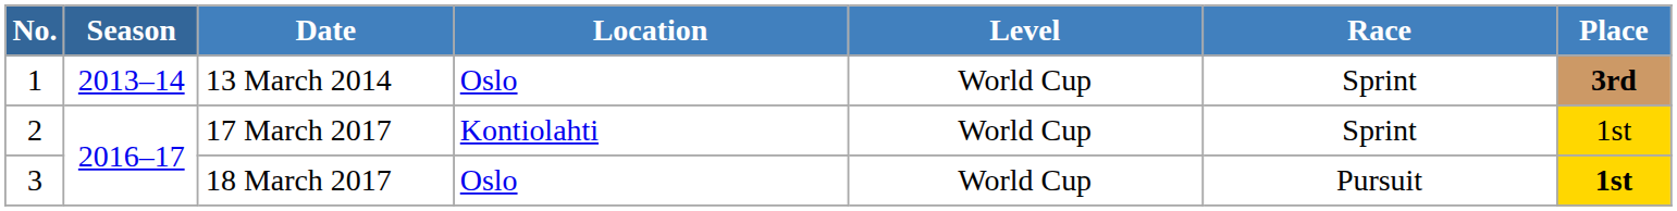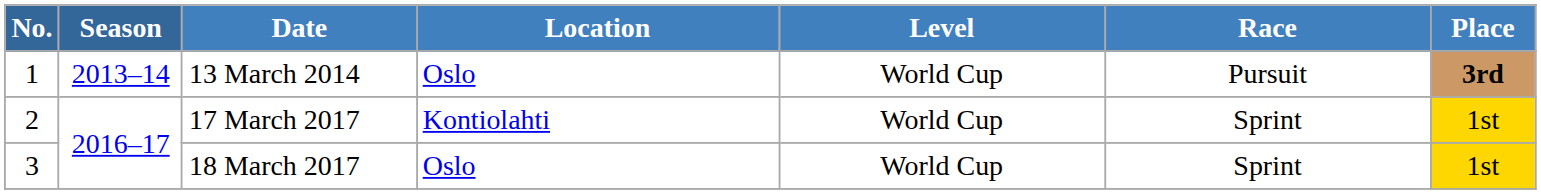 <table class="wikitable sortable" style="font-size:95%; text-align:center; border:grey solid 1px; border-collapse:collapse; background:#ffffff;">
 <tr style="background:#efefef;">
 <th style="background-color:#369; color:white; width:20px;">No.</th>
 <th style="background-color:#369; color:white; width:60px;">Season</th>
 <th style="background-color:#4180be; color:white; width:120px;">Date</th>
 <th style="background-color:#4180be; color:white; width:190px;">Location</th>
 <th style="background-color:#4180be; color:white; width:170px;">Level</th>
 <th style="background-color:#4180be; color:white; width:170px;">Race</th>
 <th style="background-color:#4180be; color:white; width:50px;">Place</th>
 </tr>
 <tr>
 <td>1</td>
 <td rowspan="1"><a href='#'>2013–14</a></td>
 <td align=left>13 March 2014</td>
 <td align=left> <a href='#'>Oslo</a></td>
 <td>World Cup</td>
-<td>Sprint</td>
+<td>Pursuit</td>
 <td bgcolor="cc9966"><strong>3rd</strong></td>
 </tr>
 <tr>
 <td>2</td>
 <td rowspan="2"><a href='#'>2016–17</a></td>
 <td align=left>17 March 2017</td>
 <td align=left> <a href='#'>Kontiolahti</a></td>
 <td>World Cup</td>
 <td>Sprint</td>
 <td bgcolor="gold">1st</td>
 </tr>
 <tr>
 <td>3</td>
 <td align=left>18 March 2017</td>
 <td align=left> <a href='#'>Oslo</a></td>
 <td>World Cup</td>
-<td>Pursuit</td>
-<td bgcolor="gold"><strong>1st</strong></td>
+<td>Sprint</td>
+<td bgcolor="gold">1st</td>
 </tr>
 </table>
